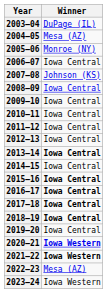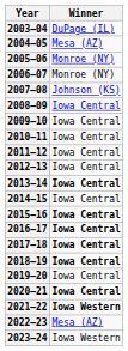 <table class="wikitable">
 <tr>
 <th>Year</th>
 <th>Winner</th>
 </tr>
 <tr>
 <th>2003–04</th>
 <td><a href='#'>DuPage (IL)</a></td>
 </tr>
 <tr>
 <th>2004–05</th>
 <td><a href='#'>Mesa (AZ)</a></td>
 </tr>
 <tr>
 <th>2005–06</th>
 <td><a href='#'>Monroe (NY)</a></td>
 </tr>
 <tr>
 <th>2006–07</th>
-<td>Iowa Central</td>
+<td>Monroe (NY)</td>
 </tr>
 <tr>
 <th>2007–08</th>
 <td><a href='#'>Johnson (KS)</a></td>
 </tr>
 <tr>
 <th>2008–09</th>
 <td><a href='#'>Iowa Central</a></td>
 </tr>
 <tr>
 <th>2009–10</th>
 <td>Iowa Central</td>
 </tr>
 <tr>
 <th>2010–11</th>
 <td>Iowa Central</td>
 </tr>
 <tr>
 <th>2011–12</th>
 <td>Iowa Central</td>
 </tr>
 <tr>
 <th>2012–13</th>
 <td>Iowa Central</td>
 </tr>
 <tr>
 <th>2013–14</th>
 <td><strong>Iowa Central</strong></td>
 </tr>
 <tr>
 <th>2014–15</th>
 <td>Iowa Central</td>
 </tr>
 <tr>
 <th>2015–16</th>
 <td><strong>Iowa Central</strong></td>
 </tr>
 <tr>
 <th>2016–17</th>
 <td><strong>Iowa Central</strong></td>
 </tr>
 <tr>
 <th>2017–18</th>
 <td><strong>Iowa Central</strong></td>
 </tr>
 <tr>
 <th>2018–19</th>
 <td><strong>Iowa Central</strong></td>
 </tr>
 <tr>
 <th>2019–20</th>
 <td>Iowa Central</td>
 </tr>
 <tr>
 <th>2020–21</th>
-<td><a href='#'><strong>Iowa Western</strong></a></td>
+<td><strong>Iowa Central</strong></td>
 </tr>
 <tr>
 <th>2021–22</th>
 <td><strong>Iowa Western</strong></td>
 </tr>
 <tr>
 <th>2022–23</th>
 <td><a href='#'>Mesa (AZ)</a></td>
 </tr>
 <tr>
 <th>2023–24</th>
 <td>Iowa Western</td>
 </tr>
 </table>
